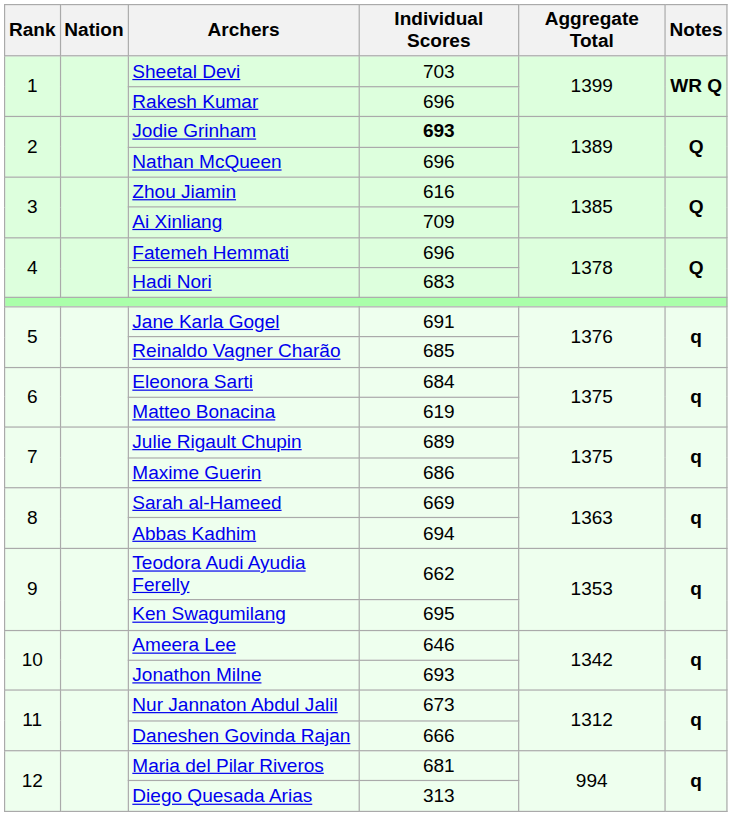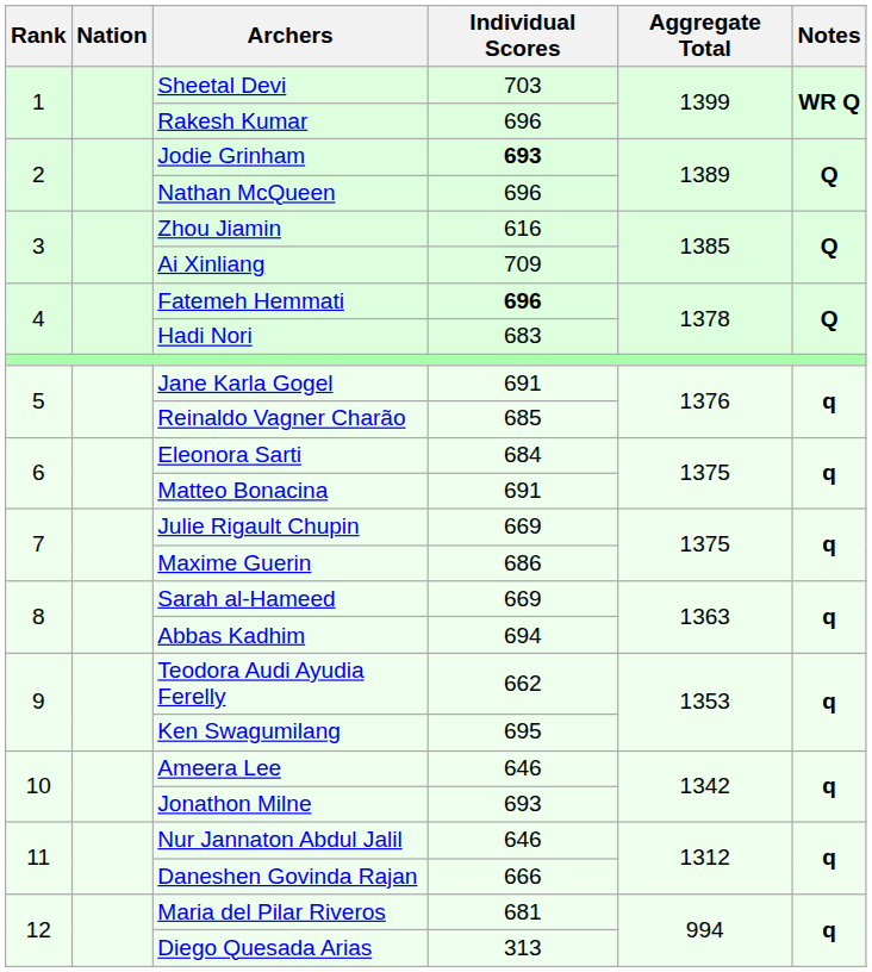 <table class="wikitable sortable" style="text-align:center;">
 <tr>
 <th>Rank</th>
 <th>Nation</th>
 <th>Archers</th>
 <th>Individual Scores</th>
 <th>Aggregate Total</th>
 <th>Notes</th>
 </tr>
 <tr bgcolor=ddffdd>
 <td rowspan="2">1</td>
 <td rowspan="2" align="left"></td>
 <td align="left"><a href='#'>Sheetal Devi</a></td>
 <td>703</td>
 <td rowspan="2">1399</td>
 <td rowspan="2"><strong>WR Q</strong></td>
 </tr>
 <tr bgcolor=ddffdd>
 <td align="left"><a href='#'>Rakesh Kumar</a></td>
 <td>696</td>
 </tr>
 <tr bgcolor=ddffdd>
 <td rowspan="2">2</td>
 <td rowspan="2" align="left"></td>
 <td align="left"><a href='#'>Jodie Grinham</a></td>
 <td><strong>693</strong></td>
 <td rowspan="2">1389</td>
 <td rowspan="2"><strong>Q</strong></td>
 </tr>
 <tr bgcolor=ddffdd>
 <td align="left"><a href='#'>Nathan McQueen</a></td>
 <td>696</td>
 </tr>
 <tr bgcolor=ddffdd>
 <td rowspan="2">3</td>
 <td rowspan="2" align="left"></td>
 <td align="left"><a href='#'>Zhou Jiamin</a></td>
 <td>616</td>
 <td rowspan="2">1385</td>
 <td rowspan="2"><strong>Q</strong></td>
 </tr>
 <tr bgcolor=ddffdd>
 <td align="left"><a href='#'>Ai Xinliang</a></td>
 <td>709</td>
 </tr>
 <tr bgcolor=ddffdd>
 <td rowspan="2">4</td>
 <td rowspan="2" align="left"></td>
 <td align="left"><a href='#'>Fatemeh Hemmati</a></td>
-<td>696</td>
+<td><strong>696</strong></td>
 <td rowspan="2">1378</td>
 <td rowspan="2"><strong>Q</strong></td>
 </tr>
 <tr bgcolor=ddffdd>
 <td align="left"><a href='#'>Hadi Nori</a></td>
 <td>683</td>
 </tr>
 <tr>
 <td colspan="6" bgcolor=aaffaa></td>
 </tr>
 <tr bgcolor=eeffee>
 <td rowspan="2">5</td>
 <td rowspan="2" align="left"></td>
 <td align="left"><a href='#'>Jane Karla Gogel</a></td>
 <td>691</td>
 <td rowspan="2">1376</td>
 <td rowspan="2"><strong>q</strong></td>
 </tr>
 <tr bgcolor=eeffee>
 <td align="left"><a href='#'>Reinaldo Vagner Charão</a></td>
 <td>685</td>
 </tr>
 <tr bgcolor=eeffee>
 <td rowspan="2">6</td>
 <td rowspan="2" align="left"></td>
 <td align="left"><a href='#'>Eleonora Sarti</a></td>
 <td>684</td>
 <td rowspan="2">1375</td>
 <td rowspan="2"><strong>q</strong></td>
 </tr>
 <tr bgcolor=eeffee>
 <td align="left"><a href='#'>Matteo Bonacina</a></td>
-<td>619</td>
+<td>691</td>
 </tr>
 <tr bgcolor=eeffee>
 <td rowspan="2">7</td>
 <td rowspan="2" align="left"></td>
 <td align="left"><a href='#'>Julie Rigault Chupin</a></td>
-<td>689</td>
+<td>669</td>
 <td rowspan="2">1375</td>
 <td rowspan="2"><strong>q</strong></td>
 </tr>
 <tr bgcolor=eeffee>
 <td align="left"><a href='#'>Maxime Guerin</a></td>
 <td>686</td>
 </tr>
 <tr bgcolor=eeffee>
 <td rowspan="2">8</td>
 <td rowspan="2" align="left"></td>
 <td align="left"><a href='#'>Sarah al-Hameed</a></td>
 <td>669</td>
 <td rowspan="2">1363</td>
 <td rowspan="2"><strong>q</strong></td>
 </tr>
 <tr bgcolor=eeffee>
 <td align="left"><a href='#'>Abbas Kadhim</a></td>
 <td>694</td>
 </tr>
 <tr bgcolor=eeffee>
 <td rowspan="2">9</td>
 <td rowspan="2" align="left"></td>
 <td align="left"><a href='#'>Teodora Audi Ayudia Ferelly</a></td>
 <td>662</td>
 <td rowspan="2">1353</td>
 <td rowspan="2"><strong>q</strong></td>
 </tr>
 <tr bgcolor=eeffee>
 <td align="left"><a href='#'>Ken Swagumilang</a></td>
 <td>695</td>
 </tr>
 <tr bgcolor=eeffee>
 <td rowspan="2">10</td>
 <td rowspan="2" align="left"></td>
 <td align="left"><a href='#'>Ameera Lee</a></td>
 <td>646</td>
 <td rowspan="2">1342</td>
 <td rowspan="2"><strong>q</strong></td>
 </tr>
 <tr bgcolor=eeffee>
 <td align="left"><a href='#'>Jonathon Milne</a></td>
 <td>693</td>
 </tr>
 <tr bgcolor=eeffee>
 <td rowspan="2">11</td>
 <td rowspan="2" align="left"></td>
 <td align="left"><a href='#'>Nur Jannaton Abdul Jalil</a></td>
-<td>673</td>
+<td>646</td>
 <td rowspan="2">1312</td>
 <td rowspan="2"><strong>q</strong></td>
 </tr>
 <tr bgcolor=eeffee>
 <td align="left"><a href='#'>Daneshen Govinda Rajan</a></td>
 <td>666</td>
 </tr>
 <tr bgcolor=eeffee>
 <td rowspan="2">12</td>
 <td rowspan="2" align="left"></td>
 <td align="left"><a href='#'>Maria del Pilar Riveros</a></td>
 <td>681</td>
 <td rowspan="2">994</td>
 <td rowspan="2"><strong>q</strong></td>
 </tr>
 <tr bgcolor=eeffee>
 <td align="left"><a href='#'>Diego Quesada Arias</a></td>
 <td>313</td>
 </tr>
 </table>
